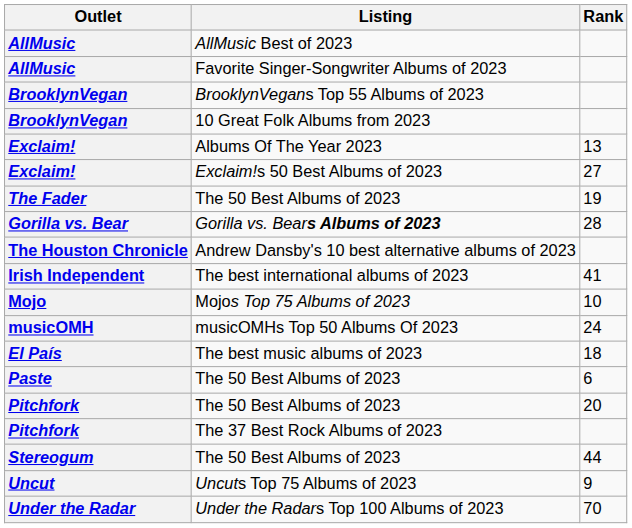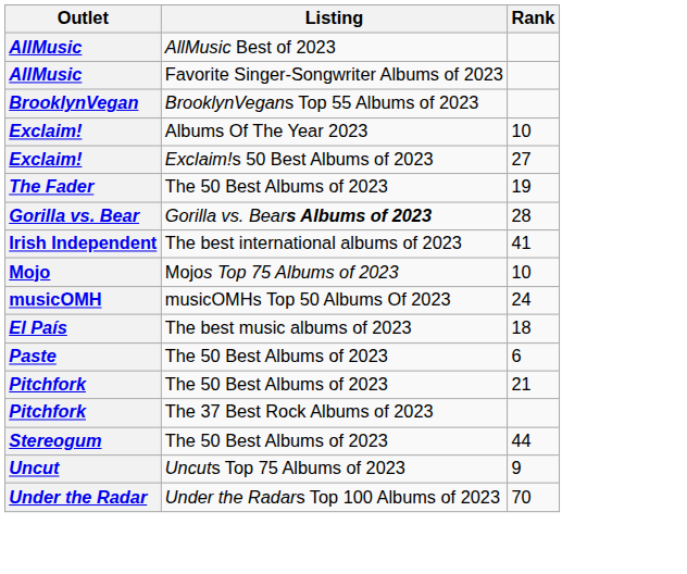 <table class="wikitable">
 <tr>
 <th scope="col">Outlet</th>
 <th scope="col">Listing</th>
 <th scope="col">Rank</th>
 </tr>
 <tr>
 <th scope="row" style="text-align:left;"><em><a href='#'>AllMusic</a></em></th>
 <td><em>AllMusic</em> Best of 2023</td>
 <td></td>
 </tr>
 <tr>
 <th scope="row" style="text-align:left;"><em><a href='#'>AllMusic</a></em></th>
 <td>Favorite Singer-Songwriter Albums of 2023</td>
 <td></td>
 </tr>
 <tr>
 <th scope="row" style="text-align:left;"><em><a href='#'>BrooklynVegan</a></em></th>
 <td><em>BrooklynVegan</em>s Top 55 Albums of 2023</td>
 <td></td>
 </tr>
 <tr>
-<th scope="row" style="text-align:left;"><em><a href='#'>BrooklynVegan</a></em></th>
-<td>10 Great Folk Albums from 2023</td>
-<td></td>
-</tr>
-<tr>
 <th scope="row" style="text-align:left;"><em><a href='#'>Exclaim!</a></em></th>
 <td>Albums Of The Year 2023</td>
-<td>13</td>
+<td>10</td>
 </tr>
 <tr>
 <th scope="row" style="text-align:left;"><em><a href='#'>Exclaim!</a></em></th>
 <td><em>Exclaim!</em>s 50 Best Albums of 2023</td>
 <td>27</td>
 </tr>
 <tr>
 <th scope="row" style="text-align:left;"><em><a href='#'>The Fader</a></em></th>
 <td>The 50 Best Albums of 2023</td>
 <td>19</td>
 </tr>
 <tr>
 <th scope="row" style="text-align:left;"><em><a href='#'>Gorilla vs. Bear</a></em></th>
 <td><em>Gorilla vs. Bear<strong>s Albums of 2023</td>
 <td>28</td>
-</tr>
-<tr>
-<th scope="row" style="text-align:left;"></em><a href='#'>The Houston Chronicle</a><em></th>
-<td>Andrew Dansby's 10 best alternative albums of 2023</td>
-<td></td>
 </tr>
 <tr>
 <th scope="row" style="text-align:left;"></em><a href='#'>Irish Independent</a><em></th>
 <td>The best international albums of 2023</td>
 <td>41</td>
 </tr>
 <tr>
 <th scope="row" style="text-align:left;"></em><a href='#'>Mojo</a><em></th>
 <td></em>Mojo<em>s Top 75 Albums of 2023</td>
 <td>10</td>
 </tr>
 <tr>
 <th scope="row" style="text-align:left;"></em><a href='#'>musicOMH</a><em></th>
 <td></em>musicOMH</strong>s Top 50 Albums Of 2023</td>
 <td>24</td>
 </tr>
 <tr>
 <th scope="row" style="text-align:left;"><em><a href='#'>El País</a></em></th>
 <td>The best music albums of 2023</td>
 <td>18</td>
 </tr>
 <tr>
 <th scope="row" style="text-align:left;"><em><a href='#'>Paste</a></em></th>
 <td>The 50 Best Albums of 2023</td>
 <td>6</td>
 </tr>
 <tr>
 <th scope="row" style="text-align:left;"><em><a href='#'>Pitchfork</a></em></th>
 <td>The 50 Best Albums of 2023</td>
-<td>20</td>
+<td>21</td>
 </tr>
 <tr>
 <th scope="row" style="text-align:left;"><em><a href='#'>Pitchfork</a></em></th>
 <td>The 37 Best Rock Albums of 2023</td>
 <td></td>
 </tr>
 <tr>
 <th scope="row" style="text-align:left;"><em><a href='#'>Stereogum</a></em></th>
 <td>The 50 Best Albums of 2023</td>
 <td>44</td>
 </tr>
 <tr>
 <th scope="row" style="text-align:left;"><em><a href='#'>Uncut</a></em></th>
 <td><em>Uncut</em>s Top 75 Albums of 2023</td>
 <td>9</td>
 </tr>
 <tr>
 <th scope="row" style="text-align:left;"><em><a href='#'>Under the Radar</a></em></th>
 <td><em>Under the Radar</em>s Top 100 Albums of 2023</td>
 <td>70</td>
 </tr>
 </table>
